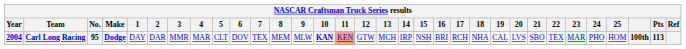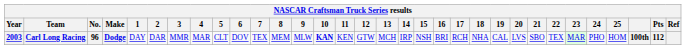 <table class="wikitable" style="text-align:center; font-size:75%">
 <tr>
 <th colspan=32><a href='#'>NASCAR Craftsman Truck Series</a> results</th>
 </tr>
 <tr>
 <th>Year</th>
 <th>Team</th>
 <th>No.</th>
 <th>Make</th>
 <th>1</th>
 <th>2</th>
 <th>3</th>
 <th>4</th>
 <th>5</th>
 <th>6</th>
 <th>7</th>
 <th>8</th>
 <th>9</th>
 <th>10</th>
 <th>11</th>
 <th>12</th>
 <th>13</th>
 <th>14</th>
 <th>15</th>
 <th>16</th>
 <th>17</th>
 <th>18</th>
 <th>19</th>
 <th>20</th>
 <th>21</th>
 <th>22</th>
 <th>23</th>
 <th>24</th>
 <th>25</th>
 <th></th>
 <th>Pts</th>
 <th>Ref</th>
 </tr>
 <tr>
-<th><a href='#'>2004</a></th>
+<th><a href='#'>2003</a></th>
 <th><a href='#'>Carl Long Racing</a></th>
-<th>95</th>
+<th>96</th>
 <th><a href='#'>Dodge</a></th>
 <td><a href='#'>DAY</a></td>
 <td><a href='#'>DAR</a></td>
 <td><a href='#'>MMR</a></td>
 <td><a href='#'>MAR</a></td>
 <td><a href='#'>CLT</a></td>
 <td><a href='#'>DOV</a></td>
 <td><a href='#'>TEX</a></td>
 <td><a href='#'>MEM</a></td>
 <td><a href='#'>MLW</a></td>
 <td><strong><a href='#'>KAN</a></strong></td>
-<td style="background: lightsalmon;"><a href='#'>KEN</a></td>
+<td><a href='#'>KEN</a></td>
 <td><a href='#'>GTW</a></td>
 <td><a href='#'>MCH</a></td>
 <td><a href='#'>IRP</a></td>
 <td><a href='#'>NSH</a></td>
 <td><a href='#'>BRI</a></td>
 <td><a href='#'>RCH</a></td>
 <td><a href='#'>NHA</a></td>
 <td><a href='#'>CAL</a></td>
 <td><a href='#'>LVS</a></td>
 <td><a href='#'>SBO</a></td>
 <td><a href='#'>TEX</a></td>
 <td style="background:#DFFFDF;"><a href='#'>MAR</a><br></td>
 <td><a href='#'>PHO</a></td>
 <td><a href='#'>HOM</a></td>
 <th>100th</th>
-<th>113</th>
+<th>112</th>
 <th></th>
 </tr>
 </table>
